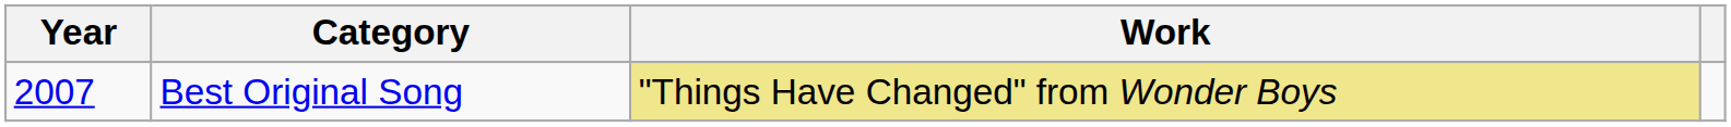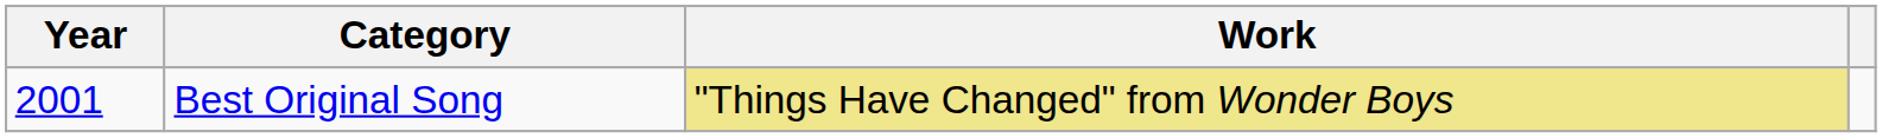 <table class="wikitable" style="width:60%;">
 <tr>
 <th>Year</th>
 <th>Category</th>
 <th>Work</th>
 <th></th>
 </tr>
 <tr>
-<td><a href='#'>2007</a></td>
+<td><a href='#'>2001</a></td>
 <td><a href='#'>Best Original Song</a></td>
 <td style="background: khaki;">"Things Have Changed" from <em>Wonder Boys</em></td>
 <td align="center"></td>
 </tr>
 </table>
